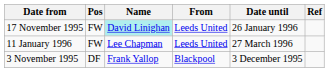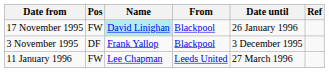 <table class="wikitable">
 <tr>
 <th>Date from</th>
 <th>Pos</th>
 <th>Name</th>
 <th>From</th>
 <th>Date until</th>
 <th>Ref</th>
 </tr>
 <tr>
 <td>17 November 1995</td>
 <td>FW</td>
 <td style="background: paleturquoise;"> <a href='#'>David Linighan</a></td>
-<td> <a href='#'>Leeds United</a></td>
+<td> <a href='#'>Blackpool</a></td>
 <td>26 January 1996</td>
+<td></td>
+</tr>
+<tr>
+<td>3 November 1995</td>
+<td>DF</td>
+<td> <a href='#'>Frank Yallop</a></td>
+<td> <a href='#'>Blackpool</a></td>
+<td>3 December 1995</td>
 <td></td>
 </tr>
 <tr>
 <td>11 January 1996</td>
 <td>FW</td>
 <td> <a href='#'>Lee Chapman</a></td>
 <td> <a href='#'>Leeds United</a></td>
 <td>27 March 1996</td>
 <td></td>
 </tr>
-<tr>
-<td>3 November 1995</td>
-<td>DF</td>
-<td> <a href='#'>Frank Yallop</a></td>
-<td> <a href='#'>Blackpool</a></td>
-<td>3 December 1995</td>
-<td></td>
-</tr>
 </table>
